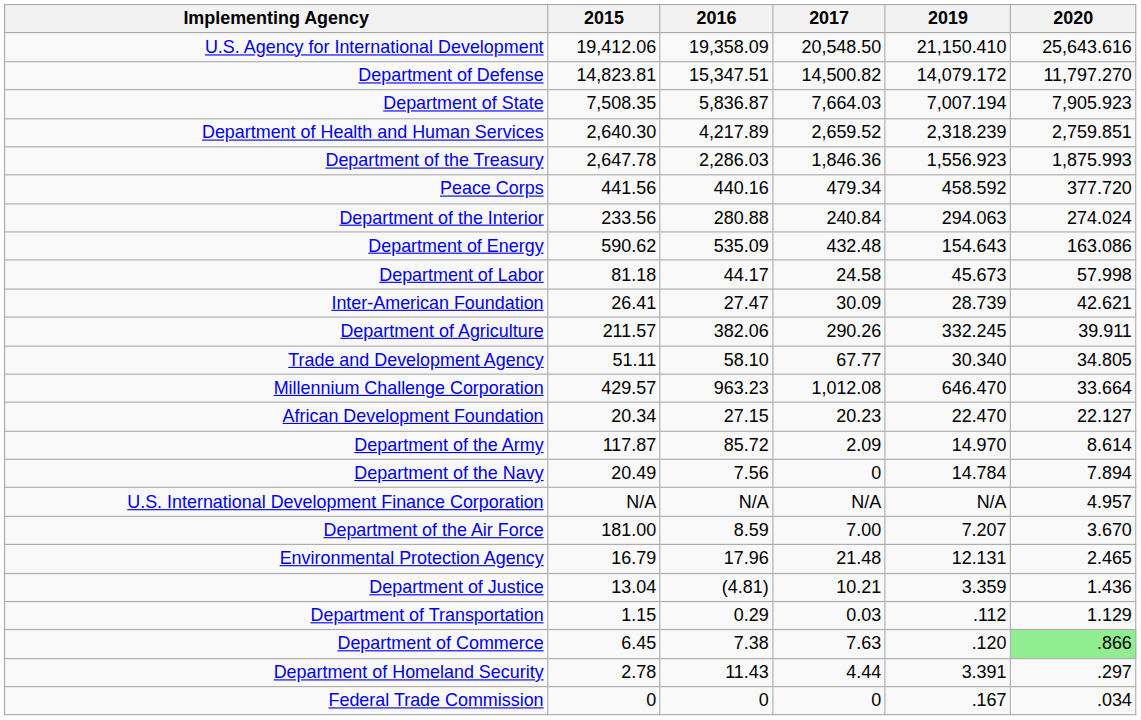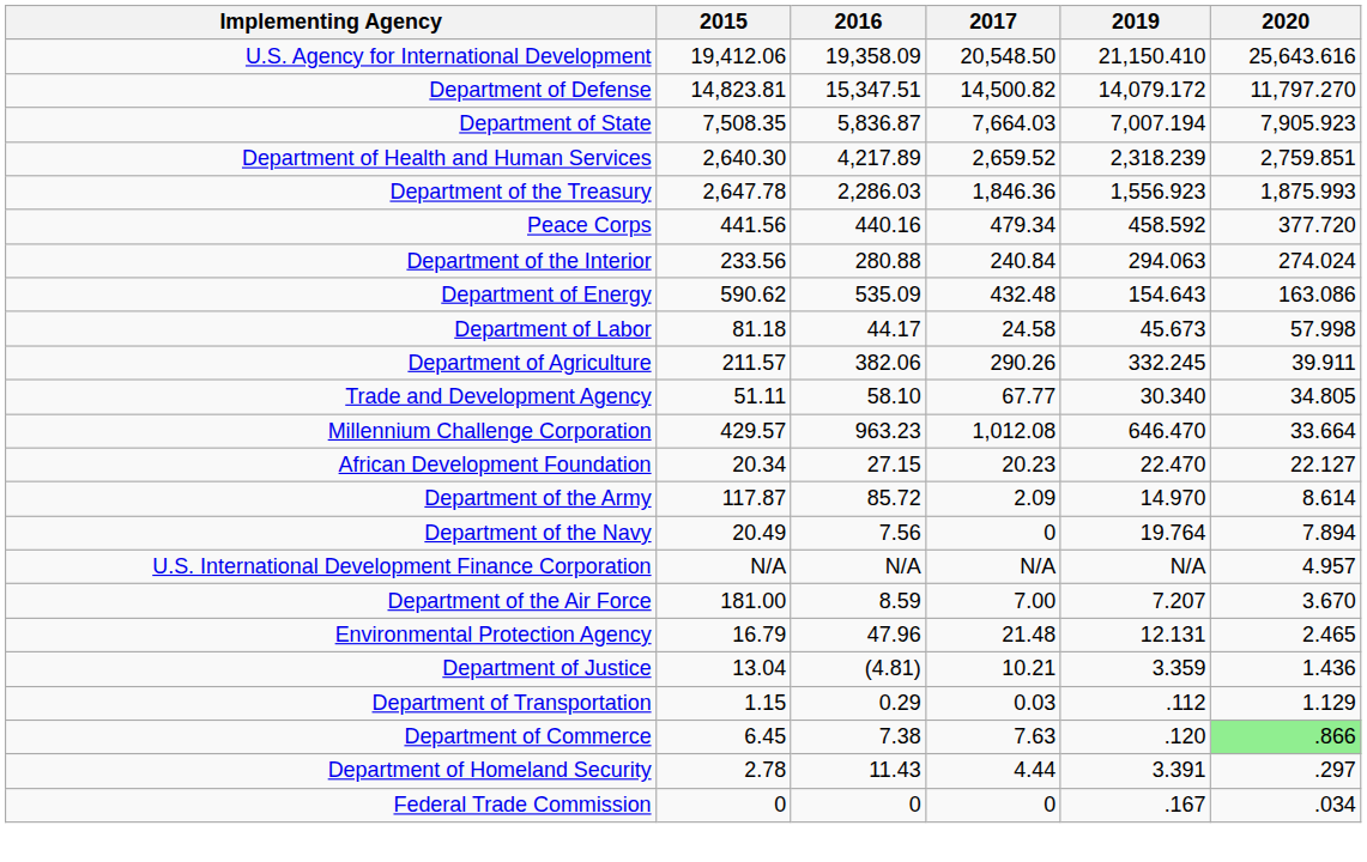 <table class="wikitable sortable" style="text-align:right; width:80%;">
 <tr>
 <th>Implementing Agency</th>
 <th>2015</th>
 <th>2016</th>
 <th>2017</th>
 <th>2019</th>
 <th>2020</th>
 </tr>
 <tr>
 <td><a href='#'>U.S. Agency for International Development</a></td>
 <td>19,412.06</td>
 <td>19,358.09</td>
 <td>20,548.50</td>
 <td>21,150.410</td>
 <td>25,643.616</td>
 </tr>
 <tr>
 <td><a href='#'>Department of Defense</a></td>
 <td>14,823.81</td>
 <td>15,347.51</td>
 <td>14,500.82</td>
 <td>14,079.172</td>
 <td>11,797.270</td>
 </tr>
 <tr>
 <td><a href='#'>Department of State</a></td>
 <td>7,508.35</td>
 <td>5,836.87</td>
 <td>7,664.03</td>
 <td>7,007.194</td>
 <td>7,905.923</td>
 </tr>
 <tr>
 <td><a href='#'>Department of Health and Human Services</a></td>
 <td>2,640.30</td>
 <td>4,217.89</td>
 <td>2,659.52</td>
 <td>2,318.239</td>
 <td>2,759.851</td>
 </tr>
 <tr>
 <td><a href='#'>Department of the Treasury</a></td>
 <td>2,647.78</td>
 <td>2,286.03</td>
 <td>1,846.36</td>
 <td>1,556.923</td>
 <td>1,875.993</td>
 </tr>
 <tr>
 <td><a href='#'>Peace Corps</a></td>
 <td>441.56</td>
 <td>440.16</td>
 <td>479.34</td>
 <td>458.592</td>
 <td>377.720</td>
 </tr>
 <tr>
 <td><a href='#'>Department of the Interior</a></td>
 <td>233.56</td>
 <td>280.88</td>
 <td>240.84</td>
 <td>294.063</td>
 <td>274.024</td>
 </tr>
 <tr>
 <td><a href='#'>Department of Energy</a></td>
 <td>590.62</td>
 <td>535.09</td>
 <td>432.48</td>
 <td>154.643</td>
 <td>163.086</td>
 </tr>
 <tr>
 <td><a href='#'>Department of Labor</a></td>
 <td>81.18</td>
 <td>44.17</td>
 <td>24.58</td>
 <td>45.673</td>
 <td>57.998</td>
 </tr>
 <tr>
-<td><a href='#'>Inter-American Foundation</a></td>
-<td>26.41</td>
-<td>27.47</td>
-<td>30.09</td>
-<td>28.739</td>
-<td>42.621</td>
-</tr>
-<tr>
 <td><a href='#'>Department of Agriculture</a></td>
 <td>211.57</td>
 <td>382.06</td>
 <td>290.26</td>
 <td>332.245</td>
 <td>39.911</td>
 </tr>
 <tr>
 <td><a href='#'>Trade and Development Agency</a></td>
 <td>51.11</td>
 <td>58.10</td>
 <td>67.77</td>
 <td>30.340</td>
 <td>34.805</td>
 </tr>
 <tr>
 <td><a href='#'>Millennium Challenge Corporation</a></td>
 <td>429.57</td>
 <td>963.23</td>
 <td>1,012.08</td>
 <td>646.470</td>
 <td>33.664</td>
 </tr>
 <tr>
 <td><a href='#'>African Development Foundation</a></td>
 <td>20.34</td>
 <td>27.15</td>
 <td>20.23</td>
 <td>22.470</td>
 <td>22.127</td>
 </tr>
 <tr>
 <td><a href='#'>Department of the Army</a></td>
 <td>117.87</td>
 <td>85.72</td>
 <td>2.09</td>
 <td>14.970</td>
 <td>8.614</td>
 </tr>
 <tr>
 <td><a href='#'>Department of the Navy</a></td>
 <td>20.49</td>
 <td>7.56</td>
 <td>0</td>
-<td>14.784</td>
+<td>19.764</td>
 <td>7.894</td>
 </tr>
 <tr>
 <td><a href='#'>U.S. International Development Finance Corporation</a></td>
 <td>N/A</td>
 <td>N/A</td>
 <td>N/A</td>
 <td>N/A</td>
 <td>4.957</td>
 </tr>
 <tr>
 <td><a href='#'>Department of the Air Force</a></td>
 <td>181.00</td>
 <td>8.59</td>
 <td>7.00</td>
 <td>7.207</td>
 <td>3.670</td>
 </tr>
 <tr>
 <td><a href='#'>Environmental Protection Agency</a></td>
 <td>16.79</td>
-<td>17.96</td>
+<td>47.96</td>
 <td>21.48</td>
 <td>12.131</td>
 <td>2.465</td>
 </tr>
 <tr>
 <td><a href='#'>Department of Justice</a></td>
 <td>13.04</td>
 <td>(4.81)</td>
 <td>10.21</td>
 <td>3.359</td>
 <td>1.436</td>
 </tr>
 <tr>
 <td><a href='#'>Department of Transportation</a></td>
 <td>1.15</td>
 <td>0.29</td>
 <td>0.03</td>
 <td>.112</td>
 <td>1.129</td>
 </tr>
 <tr>
 <td><a href='#'>Department of Commerce</a></td>
 <td>6.45</td>
 <td>7.38</td>
 <td>7.63</td>
 <td>.120</td>
 <td style="background: lightgreen;">.866</td>
 </tr>
 <tr>
 <td><a href='#'>Department of Homeland Security</a></td>
 <td>2.78</td>
 <td>11.43</td>
 <td>4.44</td>
 <td>3.391</td>
 <td>.297</td>
 </tr>
 <tr>
 <td><a href='#'>Federal Trade Commission</a></td>
 <td>0</td>
 <td>0</td>
 <td>0</td>
 <td>.167</td>
 <td>.034</td>
 </tr>
 </table>
